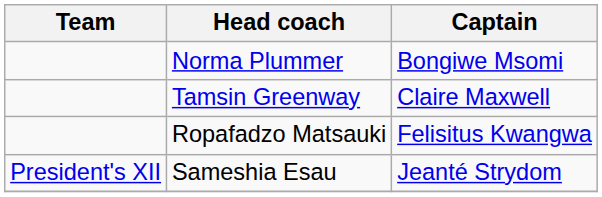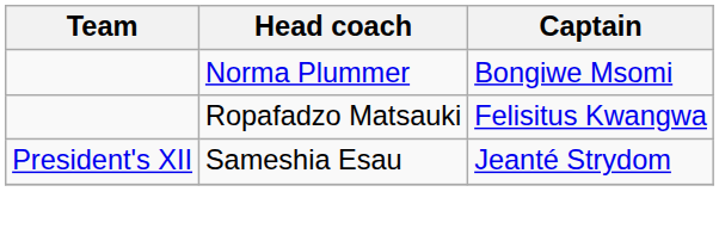 <table class="wikitable collapsible">
 <tr>
 <th>Team</th>
 <th>Head coach</th>
 <th>Captain</th>
 </tr>
 <tr>
 <td></td>
 <td><a href='#'>Norma Plummer</a></td>
 <td><a href='#'>Bongiwe Msomi</a></td>
-</tr>
-<tr>
-<td></td>
-<td><a href='#'>Tamsin Greenway</a></td>
-<td><a href='#'>Claire Maxwell</a></td>
 </tr>
 <tr>
 <td></td>
 <td>Ropafadzo Matsauki</td>
 <td><a href='#'>Felisitus Kwangwa</a></td>
 </tr>
 <tr>
 <td> <a href='#'>President's XII</a></td>
 <td>Sameshia Esau</td>
 <td><a href='#'>Jeanté Strydom</a></td>
 </tr>
 <tr>
 </tr>
 </table>
